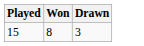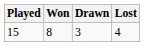 <table class="wikitable">
 <tr>
 <th>Played</th>
 <th>Won</th>
 <th>Drawn</th>
+<th>Lost</th>
 </tr>
 <tr>
 <td>15</td>
 <td>8</td>
 <td>3</td>
+<td>4</td>
 </tr>
 </table>
